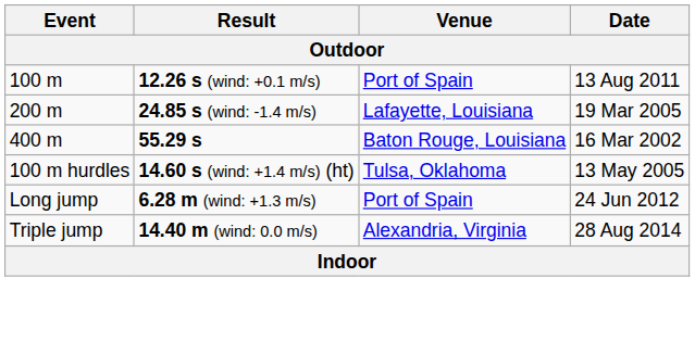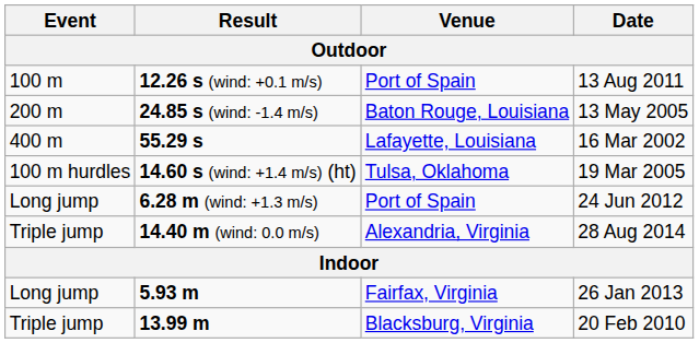 <table class="wikitable" style="border-collapse: collapse; font-size: 95%;">
 <tr>
 <th>Event</th>
 <th>Result</th>
 <th>Venue</th>
 <th>Date</th>
 </tr>
 <tr>
 <th colspan="4">Outdoor</th>
 </tr>
 <tr>
 <td>100 m</td>
 <td><strong>12.26 s</strong> <small>(wind: +0.1 m/s)</small></td>
 <td> <a href='#'>Port of Spain</a></td>
 <td>13 Aug 2011</td>
 </tr>
 <tr>
 <td>200 m</td>
 <td><strong>24.85 s</strong> <small>(wind: -1.4 m/s)</small></td>
-<td> <a href='#'>Lafayette, Louisiana</a></td>
-<td>19 Mar 2005</td>
+<td> <a href='#'>Baton Rouge, Louisiana</a></td>
+<td>13 May 2005</td>
 </tr>
 <tr>
 <td>400 m</td>
 <td><strong>55.29 s</strong></td>
-<td> <a href='#'>Baton Rouge, Louisiana</a></td>
+<td> <a href='#'>Lafayette, Louisiana</a></td>
 <td>16 Mar 2002</td>
 </tr>
 <tr>
 <td>100 m hurdles</td>
 <td><strong>14.60 s</strong> <small>(wind: +1.4 m/s)</small> (ht)</td>
 <td> <a href='#'>Tulsa, Oklahoma</a></td>
-<td>13 May 2005</td>
+<td>19 Mar 2005</td>
 </tr>
 <tr>
 <td>Long jump</td>
 <td><strong>6.28 m</strong> <small>(wind: +1.3 m/s)</small></td>
 <td> <a href='#'>Port of Spain</a></td>
 <td>24 Jun 2012</td>
 </tr>
 <tr>
 <td>Triple jump</td>
 <td><strong>14.40 m</strong> <small>(wind: 0.0 m/s)</small></td>
 <td> <a href='#'>Alexandria, Virginia</a></td>
 <td>28 Aug 2014</td>
 </tr>
 <tr>
 <th colspan="4">Indoor</th>
 </tr>
+<tr>
+<td>Long jump</td>
+<td><strong>5.93 m</strong></td>
+<td> <a href='#'>Fairfax, Virginia</a></td>
+<td>26 Jan 2013</td>
+</tr>
+<tr>
+<td>Triple jump</td>
+<td><strong>13.99 m</strong></td>
+<td> <a href='#'>Blacksburg, Virginia</a></td>
+<td>20 Feb 2010</td>
+</tr>
 </table>
